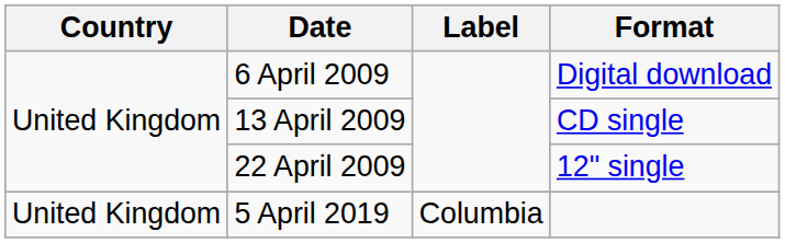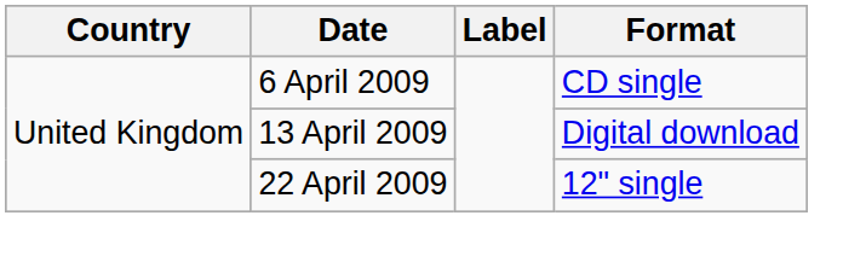 <table class="wikitable">
 <tr>
 <th>Country</th>
 <th>Date</th>
 <th>Label</th>
 <th>Format</th>
 </tr>
 <tr>
 <td rowspan="3">United Kingdom</td>
 <td>6 April 2009</td>
 <td rowspan="3"></td>
-<td><a href='#'>Digital download</a></td>
+<td><a href='#'>CD single</a></td>
 </tr>
 <tr>
 <td>13 April 2009</td>
-<td><a href='#'>CD single</a></td>
+<td><a href='#'>Digital download</a></td>
 </tr>
 <tr>
 <td>22 April 2009</td>
 <td><a href='#'>12" single</a></td>
 </tr>
-<tr>
-<td>United Kingdom</td>
-<td>5 April 2019</td>
-<td>Columbia</td>
-<td></td>
-</tr>
 </table>
